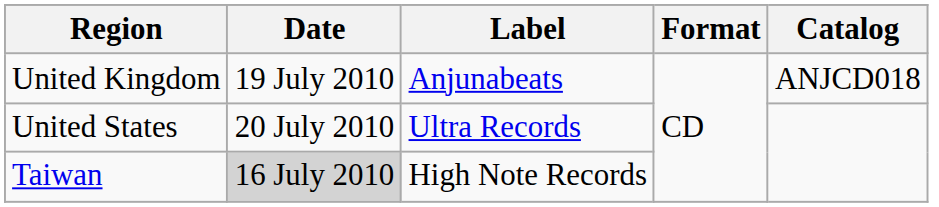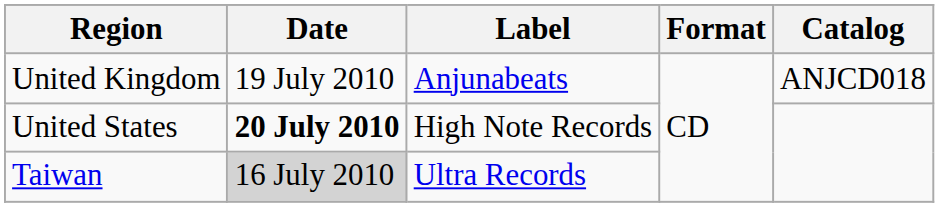 <table class=wikitable>
 <tr>
 <th>Region</th>
 <th>Date</th>
 <th>Label</th>
 <th>Format</th>
 <th>Catalog</th>
 </tr>
 <tr>
 <td>United Kingdom</td>
 <td>19 July 2010</td>
 <td><a href='#'>Anjunabeats</a></td>
 <td rowspan="3">CD</td>
 <td>ANJCD018</td>
 </tr>
 <tr>
 <td>United States</td>
-<td>20 July 2010</td>
-<td><a href='#'>Ultra Records</a></td>
+<td><strong>20 July 2010</strong></td>
+<td>High Note Records</td>
 </tr>
 <tr>
 <td><a href='#'>Taiwan</a></td>
 <td style="background: lightgrey;">16 July 2010</td>
-<td>High Note Records</td>
+<td><a href='#'>Ultra Records</a></td>
 </tr>
 </table>
